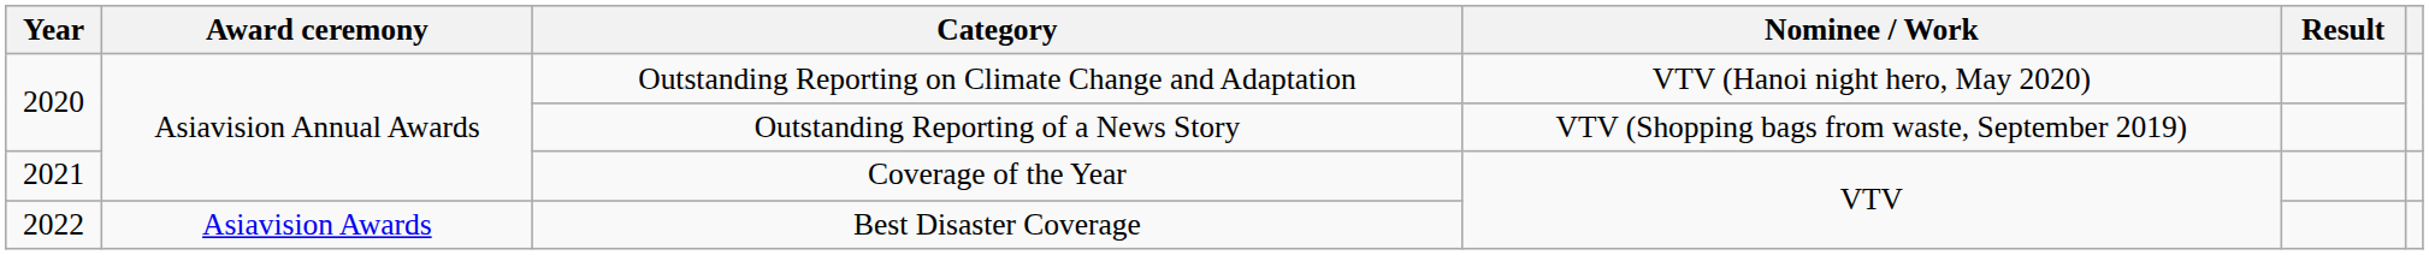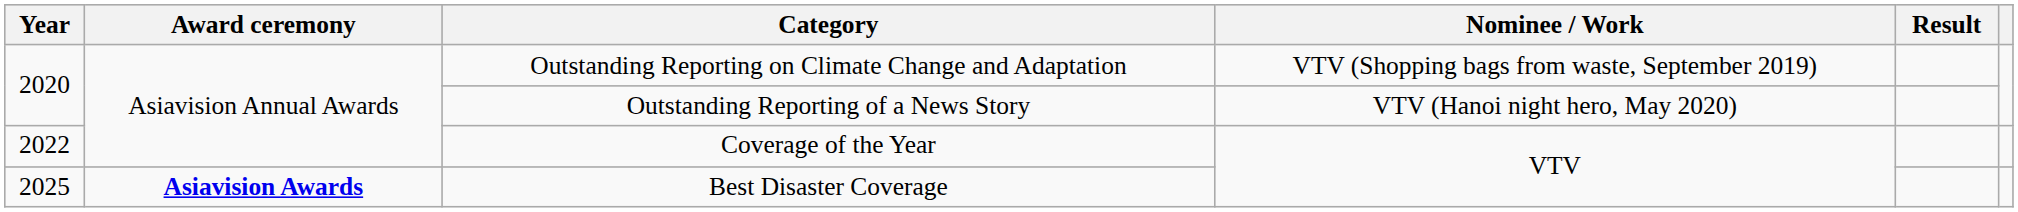 <table class="wikitable plainrowheaders sortable" style="text-align:center; width:100%">
 <tr>
 <th scope="col">Year</th>
 <th scope="col">Award ceremony</th>
 <th scope="col">Category</th>
 <th scope="col">Nominee / Work</th>
 <th scope="col">Result</th>
 <th class="unsortable" scope="col"></th>
 </tr>
 <tr>
 <td rowspan="2">2020</td>
 <td rowspan="3">Asiavision Annual Awards</td>
 <td>Outstanding Reporting on Climate Change and Adaptation</td>
-<td>VTV (Hanoi night hero, May 2020)</td>
+<td>VTV (Shopping bags from waste, September 2019)</td>
 <td></td>
 <td rowspan="2"></td>
 </tr>
 <tr>
 <td>Outstanding Reporting of a News Story</td>
-<td>VTV (Shopping bags from waste, September 2019)</td>
+<td>VTV (Hanoi night hero, May 2020)</td>
 <td></td>
 </tr>
 <tr>
-<td>2021</td>
+<td>2022</td>
 <td>Coverage of the Year</td>
 <td rowspan="2">VTV</td>
 <td></td>
 <td></td>
 </tr>
 <tr>
-<td>2022</td>
-<td><a href='#'>Asiavision Awards</a></td>
+<td>2025</td>
+<td><strong><a href='#'>Asiavision Awards</a></strong></td>
 <td>Best Disaster Coverage</td>
 <td></td>
 <td></td>
 </tr>
 </table>
